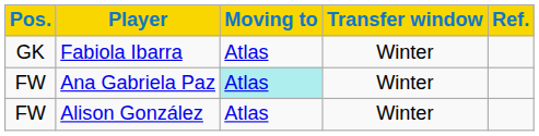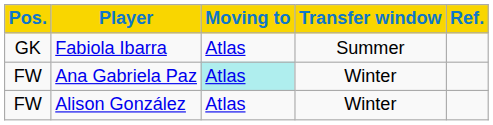 <table class="wikitable sortable" style="text-align:center;">
 <tr>
 <th style=background-color:#F9D600;color:#0E77CA>Pos.</th>
 <th style=background-color:#F9D600;color:#0E77CA>Player</th>
 <th style=background-color:#F9D600;color:#0E77CA>Moving to</th>
 <th style=background-color:#F9D600;color:#0E77CA>Transfer window</th>
 <th style=background-color:#F9D600;color:#0E77CA>Ref.</th>
 </tr>
 <tr>
 <td>GK</td>
 <td align=left> <a href='#'>Fabiola Ibarra</a></td>
 <td align=left><a href='#'>Atlas</a></td>
-<td>Winter</td>
+<td>Summer</td>
 <td></td>
 </tr>
 <tr>
 <td>FW</td>
 <td align=left> <a href='#'>Ana Gabriela Paz</a></td>
 <td align=left style="background: paleturquoise;"><a href='#'>Atlas</a></td>
 <td>Winter</td>
 <td></td>
 </tr>
 <tr>
 <td>FW</td>
 <td align=left> <a href='#'>Alison González</a></td>
 <td align=left><a href='#'>Atlas</a></td>
 <td>Winter</td>
 <td></td>
 </tr>
 </table>
